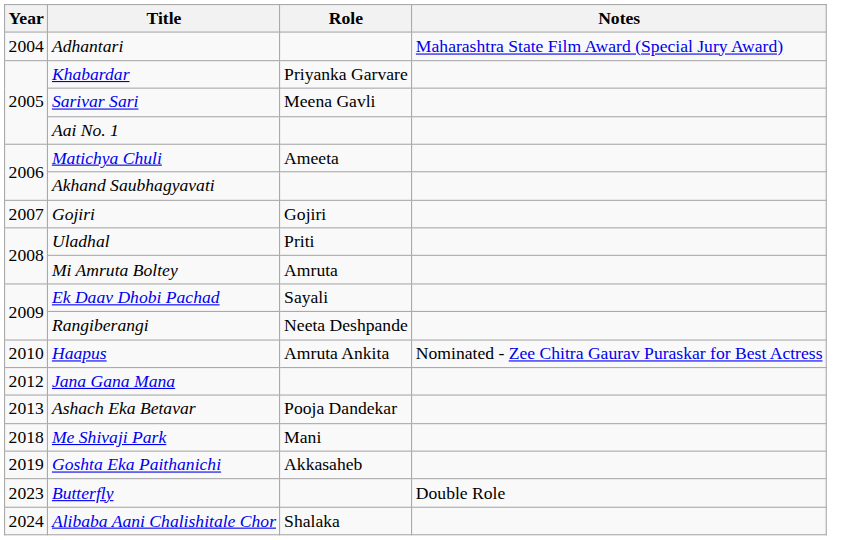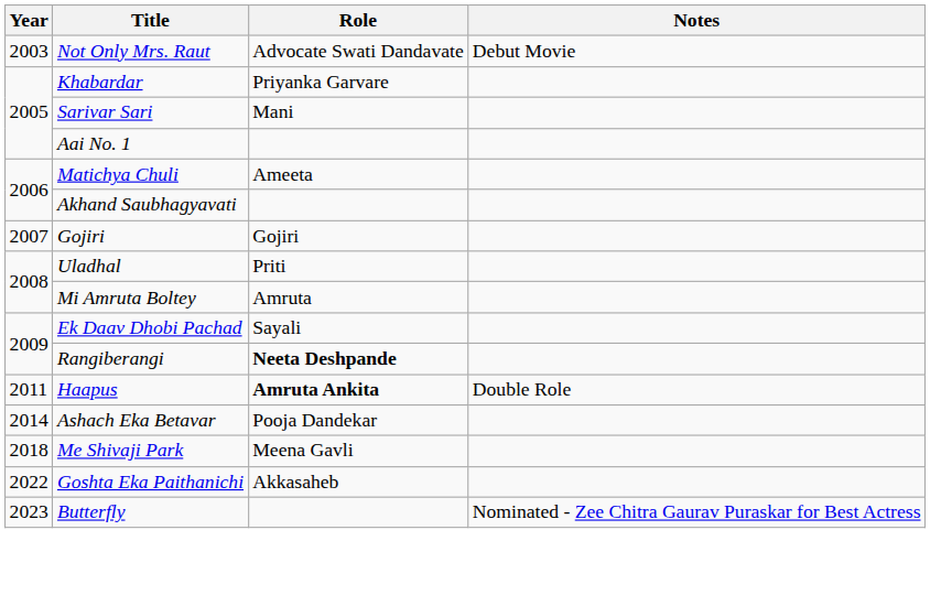 <table class="wikitable sortable">
 <tr>
 <th>Year</th>
 <th>Title</th>
 <th>Role</th>
 <th>Notes</th>
 </tr>
 <tr>
-<td>2004</td>
-<td><em>Adhantari</em></td>
-<td></td>
-<td><a href='#'>Maharashtra State Film Award (Special Jury Award)</a></td>
+<td>2003</td>
+<td><em><a href='#'>Not Only Mrs. Raut</a></em></td>
+<td>Advocate Swati Dandavate</td>
+<td>Debut Movie</td>
 </tr>
 <tr>
 <td Rowspan="3">2005</td>
 <td><em><a href='#'>Khabardar</a></em></td>
 <td>Priyanka Garvare</td>
 <td></td>
 </tr>
 <tr>
 <td><em><a href='#'>Sarivar Sari</a></em></td>
-<td>Meena Gavli</td>
+<td>Mani</td>
 <td></td>
 </tr>
 <tr>
 <td><em>Aai No. 1</em></td>
 <td></td>
 <td></td>
 </tr>
 <tr>
 <td Rowspan="2">2006</td>
 <td><em><a href='#'>Matichya Chuli</a></em></td>
 <td>Ameeta</td>
 <td></td>
 </tr>
 <tr>
 <td><em>Akhand Saubhagyavati</em></td>
 <td></td>
 <td></td>
 </tr>
 <tr>
 <td>2007</td>
 <td><em>Gojiri</em></td>
 <td>Gojiri</td>
 <td></td>
 </tr>
 <tr>
 <td Rowspan ="2">2008</td>
 <td><em>Uladhal</em></td>
 <td>Priti</td>
 <td></td>
 </tr>
 <tr>
 <td><em>Mi Amruta Boltey</em></td>
 <td>Amruta</td>
 <td></td>
 </tr>
 <tr>
 <td Rowspan="2">2009</td>
 <td><a href='#'><em>Ek Daav Dhobi Pachad</em></a></td>
 <td>Sayali</td>
 <td></td>
 </tr>
 <tr>
 <td><em>Rangiberangi</em></td>
-<td>Neeta Deshpande</td>
+<td><strong>Neeta Deshpande</strong></td>
 <td></td>
 </tr>
 <tr>
-<td>2010</td>
+<td>2011</td>
 <td><em><a href='#'>Haapus</a></em></td>
-<td>Amruta   Ankita</td>
-<td>Nominated - <a href='#'>Zee Chitra Gaurav Puraskar for Best Actress</a></td>
+<td><strong>Amruta   Ankita</strong></td>
+<td>Double Role</td>
 </tr>
 <tr>
-<td>2012</td>
-<td><a href='#'><em>Jana Gana Mana</em></a></td>
-<td></td>
-<td></td>
-</tr>
-<tr>
-<td>2013</td>
+<td>2014</td>
 <td><em>Ashach Eka Betavar</em></td>
 <td>Pooja Dandekar</td>
 <td></td>
 </tr>
 <tr>
 <td>2018</td>
 <td><em><a href='#'>Me Shivaji Park</a></em></td>
-<td>Mani</td>
+<td>Meena Gavli</td>
 <td></td>
 </tr>
 <tr>
-<td>2019</td>
+<td>2022</td>
 <td><em><a href='#'>Goshta Eka Paithanichi</a></em></td>
 <td>Akkasaheb</td>
 <td></td>
 </tr>
 <tr>
 <td>2023</td>
 <td><em><a href='#'>Butterfly</a></em></td>
 <td></td>
-<td>Double Role</td>
-</tr>
-<tr>
-<td>2024</td>
-<td><em><a href='#'>Alibaba Aani Chalishitale Chor</a></em></td>
-<td>Shalaka</td>
-<td></td>
+<td>Nominated - <a href='#'>Zee Chitra Gaurav Puraskar for Best Actress</a></td>
 </tr>
 </table>
